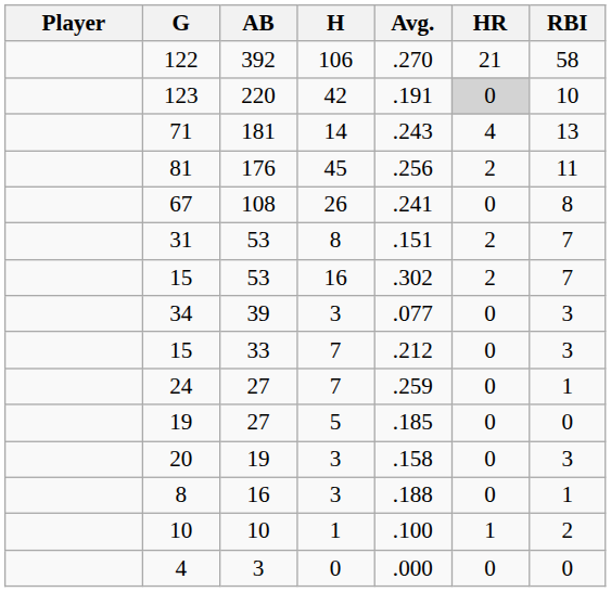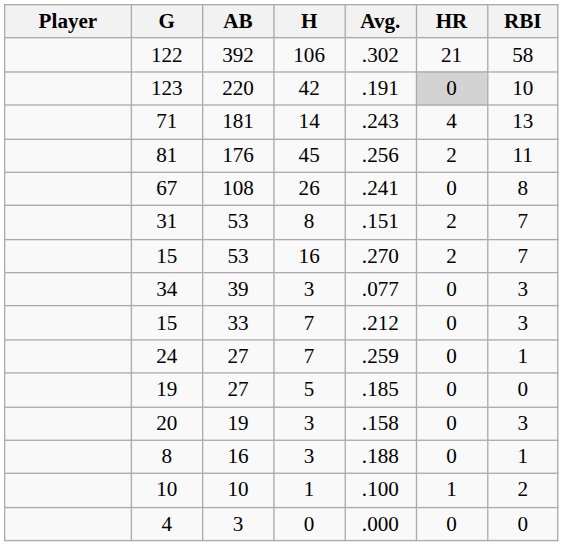 <table class="wikitable sortable">
 <tr>
 <th bgcolor="#DDDDFF" width="16%">Player</th>
 <th bgcolor="#DDDDFF" width="9%">G</th>
 <th bgcolor="#DDDDFF" width="9%">AB</th>
 <th bgcolor="#DDDDFF" width="9%">H</th>
 <th bgcolor="#DDDDFF" width="9%">Avg.</th>
 <th bgcolor="#DDDDFF" width="9%">HR</th>
 <th bgcolor="#DDDDFF" width="9%">RBI</th>
 </tr>
 <tr align="center">
 <td></td>
 <td>122</td>
 <td>392</td>
 <td>106</td>
-<td>.270</td>
+<td>.302</td>
 <td>21</td>
 <td>58</td>
 </tr>
 <tr align="center">
 <td></td>
 <td>123</td>
 <td>220</td>
 <td>42</td>
 <td>.191</td>
 <td style="background: lightgrey;">0</td>
 <td>10</td>
 </tr>
 <tr align="center">
 <td></td>
 <td>71</td>
 <td>181</td>
 <td>14</td>
 <td>.243</td>
 <td>4</td>
 <td>13</td>
 </tr>
 <tr align="center">
 <td></td>
 <td>81</td>
 <td>176</td>
 <td>45</td>
 <td>.256</td>
 <td>2</td>
 <td>11</td>
 </tr>
 <tr align="center">
 <td></td>
 <td>67</td>
 <td>108</td>
 <td>26</td>
 <td>.241</td>
 <td>0</td>
 <td>8</td>
 </tr>
 <tr align="center">
 <td></td>
 <td>31</td>
 <td>53</td>
 <td>8</td>
 <td>.151</td>
 <td>2</td>
 <td>7</td>
 </tr>
 <tr align="center">
 <td></td>
 <td>15</td>
 <td>53</td>
 <td>16</td>
-<td>.302</td>
+<td>.270</td>
 <td>2</td>
 <td>7</td>
 </tr>
 <tr align="center">
 <td></td>
 <td>34</td>
 <td>39</td>
 <td>3</td>
 <td>.077</td>
 <td>0</td>
 <td>3</td>
 </tr>
 <tr align="center">
 <td></td>
 <td>15</td>
 <td>33</td>
 <td>7</td>
 <td>.212</td>
 <td>0</td>
 <td>3</td>
 </tr>
 <tr align="center">
 <td></td>
 <td>24</td>
 <td>27</td>
 <td>7</td>
 <td>.259</td>
 <td>0</td>
 <td>1</td>
 </tr>
 <tr align="center">
 <td></td>
 <td>19</td>
 <td>27</td>
 <td>5</td>
 <td>.185</td>
 <td>0</td>
 <td>0</td>
 </tr>
 <tr align="center">
 <td></td>
 <td>20</td>
 <td>19</td>
 <td>3</td>
 <td>.158</td>
 <td>0</td>
 <td>3</td>
 </tr>
 <tr align="center">
 <td></td>
 <td>8</td>
 <td>16</td>
 <td>3</td>
 <td>.188</td>
 <td>0</td>
 <td>1</td>
 </tr>
 <tr align="center">
 <td></td>
 <td>10</td>
 <td>10</td>
 <td>1</td>
 <td>.100</td>
 <td>1</td>
 <td>2</td>
 </tr>
 <tr align="center">
 <td></td>
 <td>4</td>
 <td>3</td>
 <td>0</td>
 <td>.000</td>
 <td>0</td>
 <td>0</td>
 </tr>
 </table>
